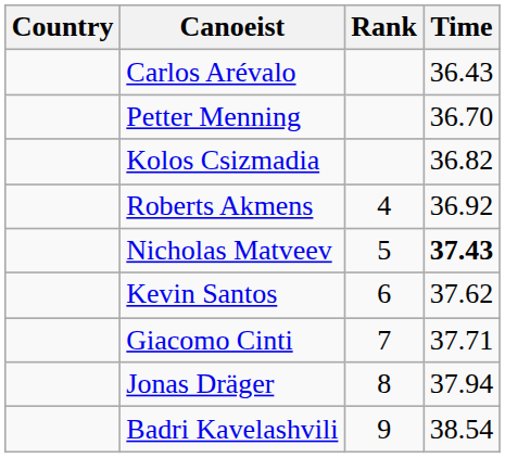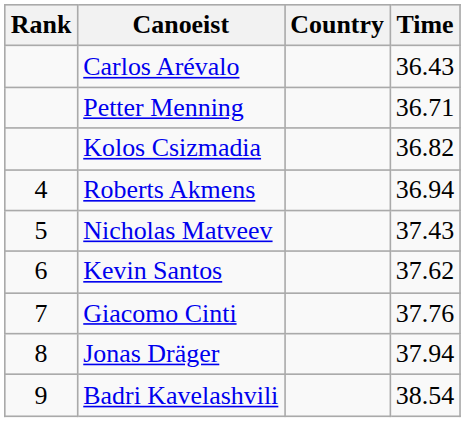 <table class="wikitable" style="text-align:center">
 <tr>
+<th>Rank</th>
+<th>Canoeist</th>
 <th>Country</th>
-<th>Canoeist</th>
-<th>Rank</th>
 <th>Time</th>
 </tr>
 <tr>
+<td></td>
+<td align="left"><a href='#'>Carlos Arévalo</a></td>
 <td align="left"></td>
-<td align="left"><a href='#'>Carlos Arévalo</a></td>
-<td></td>
 <td>36.43</td>
 </tr>
 <tr>
+<td></td>
+<td align="left"><a href='#'>Petter Menning</a></td>
 <td align="left"></td>
-<td align="left"><a href='#'>Petter Menning</a></td>
-<td></td>
-<td>36.70</td>
+<td>36.71</td>
 </tr>
 <tr>
+<td></td>
+<td align="left"><a href='#'>Kolos Csizmadia</a></td>
 <td align="left"></td>
-<td align="left"><a href='#'>Kolos Csizmadia</a></td>
-<td></td>
 <td>36.82</td>
 </tr>
 <tr>
+<td>4</td>
+<td align="left"><a href='#'>Roberts Akmens</a></td>
 <td align="left"></td>
-<td align="left"><a href='#'>Roberts Akmens</a></td>
-<td>4</td>
-<td>36.92</td>
+<td>36.94</td>
 </tr>
 <tr>
+<td>5</td>
+<td align="left"><a href='#'>Nicholas Matveev</a></td>
 <td align="left"></td>
-<td align="left"><a href='#'>Nicholas Matveev</a></td>
-<td>5</td>
-<td><strong>37.43</strong></td>
+<td>37.43</td>
 </tr>
 <tr>
+<td>6</td>
+<td align="left"><a href='#'>Kevin Santos</a></td>
 <td align="left"></td>
-<td align="left"><a href='#'>Kevin Santos</a></td>
-<td>6</td>
 <td>37.62</td>
 </tr>
 <tr>
+<td>7</td>
+<td align="left"><a href='#'>Giacomo Cinti</a></td>
 <td align="left"></td>
-<td align="left"><a href='#'>Giacomo Cinti</a></td>
-<td>7</td>
-<td>37.71</td>
+<td>37.76</td>
 </tr>
 <tr>
+<td>8</td>
+<td align="left"><a href='#'>Jonas Dräger</a></td>
 <td align="left"></td>
-<td align="left"><a href='#'>Jonas Dräger</a></td>
-<td>8</td>
 <td>37.94</td>
 </tr>
 <tr>
+<td>9</td>
+<td align="left"><a href='#'>Badri Kavelashvili</a></td>
 <td align="left"></td>
-<td align="left"><a href='#'>Badri Kavelashvili</a></td>
-<td>9</td>
 <td>38.54</td>
 </tr>
 </table>
